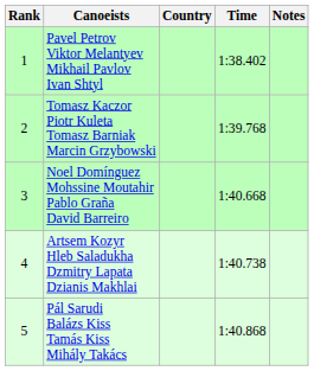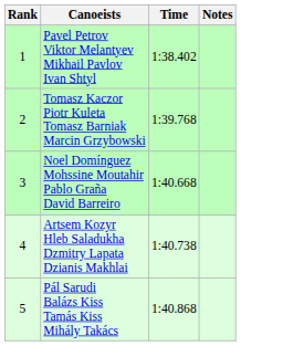 <table class="wikitable" style="text-align:center">
 <tr>
 <th>Rank</th>
 <th>Canoeists</th>
-<th>Country</th>
 <th>Time</th>
 <th>Notes</th>
 </tr>
 <tr bgcolor=bbffbb>
 <td>1</td>
 <td align="left"><a href='#'>Pavel Petrov</a><br><a href='#'>Viktor Melantyev</a><br><a href='#'>Mikhail Pavlov</a><br><a href='#'>Ivan Shtyl</a></td>
-<td align="left"></td>
 <td>1:38.402</td>
 <td></td>
 </tr>
 <tr bgcolor=bbffbb>
 <td>2</td>
 <td align="left"><a href='#'>Tomasz Kaczor</a><br><a href='#'>Piotr Kuleta</a><br><a href='#'>Tomasz Barniak</a><br><a href='#'>Marcin Grzybowski</a></td>
-<td align="left"></td>
 <td>1:39.768</td>
 <td></td>
 </tr>
 <tr bgcolor=bbffbb>
 <td>3</td>
 <td align="left"><a href='#'>Noel Domínguez</a><br><a href='#'>Mohssine Moutahir</a><br><a href='#'>Pablo Graña</a><br><a href='#'>David Barreiro</a></td>
-<td align="left"></td>
 <td>1:40.668</td>
 <td></td>
 </tr>
 <tr bgcolor=ddffdd>
 <td>4</td>
 <td align="left"><a href='#'>Artsem Kozyr</a><br><a href='#'>Hleb Saladukha</a><br><a href='#'>Dzmitry Lapata</a><br><a href='#'>Dzianis Makhlai</a></td>
-<td align="left"></td>
 <td>1:40.738</td>
 <td></td>
 </tr>
 <tr bgcolor=ddffdd>
 <td>5</td>
 <td align="left"><a href='#'>Pál Sarudi</a><br><a href='#'>Balázs Kiss</a><br><a href='#'>Tamás Kiss</a><br><a href='#'>Mihály Takács</a></td>
-<td align="left"></td>
 <td>1:40.868</td>
 <td></td>
 </tr>
 </table>
